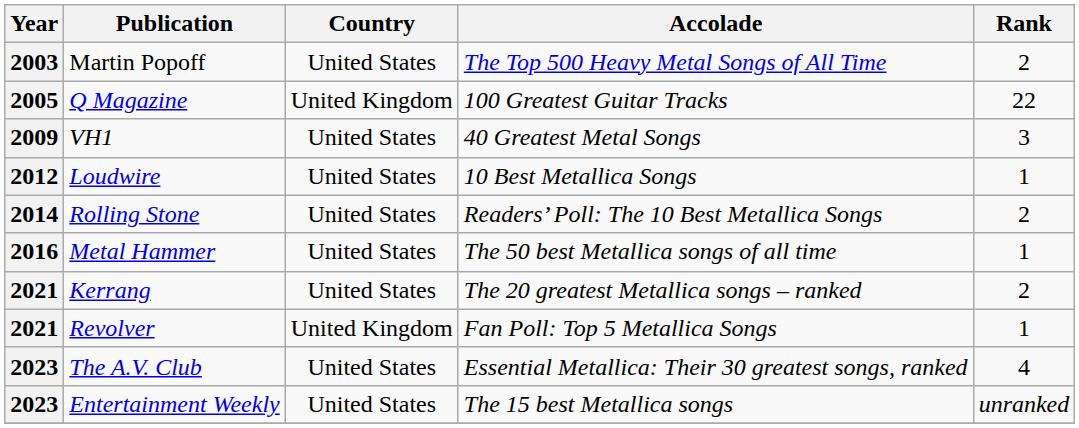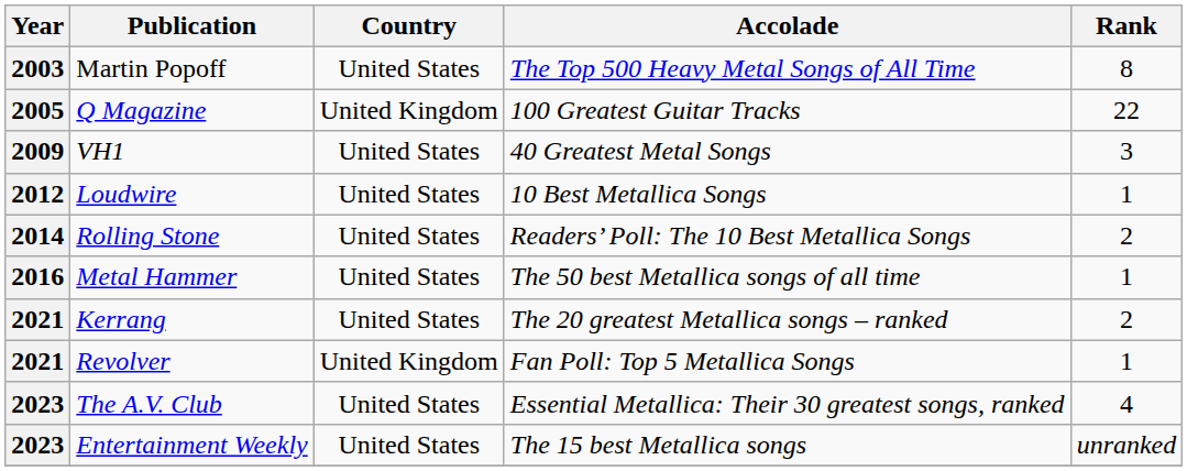 <table class="wikitable plainrowheaders" style="text-align:left;">
 <tr>
 <th scope="col">Year</th>
 <th scope="col">Publication</th>
 <th scope="col">Country</th>
 <th scope="col">Accolade</th>
 <th scope="col">Rank</th>
 </tr>
 <tr>
 <th scope="row">2003</th>
 <td>Martin Popoff</td>
 <td style="text-align:center;">United States</td>
 <td><em><a href='#'>The Top 500 Heavy Metal Songs of All Time</a></em></td>
-<td style="text-align:center;">2</td>
+<td style="text-align:center;">8</td>
 </tr>
 <tr>
 <th scope="row">2005</th>
 <td><em><a href='#'>Q Magazine</a></em></td>
 <td style="text-align:center;">United Kingdom</td>
 <td><em>100 Greatest Guitar Tracks</em></td>
 <td style="text-align:center;">22</td>
 </tr>
 <tr>
 <th scope="row">2009</th>
 <td><em>VH1</em></td>
 <td style="text-align:center;">United States</td>
 <td><em>40 Greatest Metal Songs</em></td>
 <td style="text-align:center;">3</td>
 </tr>
 <tr>
 <th scope="row">2012</th>
 <td><em><a href='#'>Loudwire</a></em></td>
 <td style="text-align:center;">United States</td>
 <td><em>10 Best Metallica Songs</em></td>
 <td style="text-align:center;">1</td>
 </tr>
 <tr>
 <th scope="row">2014</th>
 <td><em><a href='#'>Rolling Stone</a></em></td>
 <td style="text-align:center;">United States</td>
 <td><em>Readers’ Poll: The 10 Best Metallica Songs</em></td>
 <td style="text-align:center;">2</td>
 </tr>
 <tr>
 <th scope="row">2016</th>
 <td><em><a href='#'>Metal Hammer</a></em></td>
 <td style="text-align:center;">United States</td>
 <td><em>The 50 best Metallica songs of all time</em></td>
 <td style="text-align:center;">1</td>
 </tr>
 <tr>
 <th scope="row">2021</th>
 <td><em><a href='#'>Kerrang</a></em></td>
 <td style="text-align:center;">United States</td>
 <td><em>The 20 greatest Metallica songs – ranked</em></td>
 <td style="text-align:center;">2</td>
 </tr>
 <tr>
 <th scope="row">2021</th>
 <td><em><a href='#'>Revolver</a></em></td>
 <td style="text-align:center;">United Kingdom</td>
 <td><em>Fan Poll: Top 5 Metallica Songs</em></td>
 <td style="text-align:center;">1</td>
 </tr>
 <tr>
 <th scope="row">2023</th>
 <td><em><a href='#'>The A.V. Club</a></em></td>
 <td style="text-align:center;">United States</td>
 <td><em>Essential Metallica: Their 30 greatest songs, ranked</em></td>
 <td style="text-align:center;">4</td>
 </tr>
 <tr>
 <th scope="row">2023</th>
 <td><em><a href='#'>Entertainment Weekly</a></em></td>
 <td style="text-align:center;">United States</td>
 <td><em>The 15 best Metallica songs</em></td>
 <td style="text-align:center;"><em>unranked</em></td>
 </tr>
 <tr>
 </tr>
 </table>
